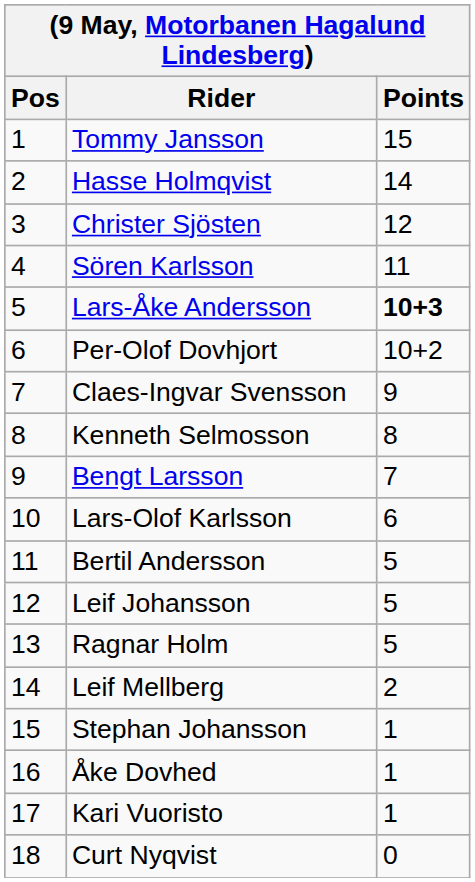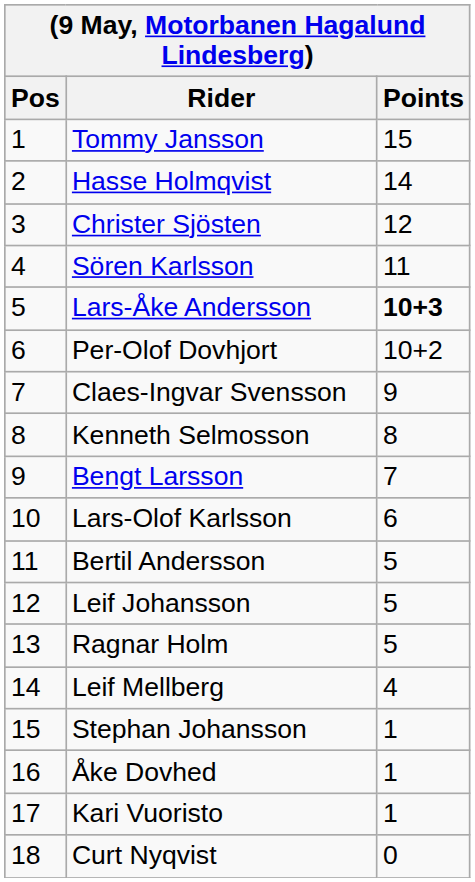 <table class="wikitable">
 <tr>
 <th colspan="6">(9 May, <a href='#'>Motorbanen Hagalund</a><br><a href='#'>Lindesberg</a>)</th>
 </tr>
 <tr>
 <th width=20>Pos</th>
 <th width=180>Rider</th>
 <th width=40>Points</th>
 </tr>
 <tr>
 <td>1</td>
 <td style="text-align:left;"><a href='#'>Tommy Jansson</a></td>
 <td>15</td>
 </tr>
 <tr>
 <td>2</td>
 <td style="text-align:left;"><a href='#'>Hasse Holmqvist</a></td>
 <td>14</td>
 </tr>
 <tr>
 <td>3</td>
 <td style="text-align:left;"><a href='#'>Christer Sjösten</a></td>
 <td>12</td>
 </tr>
 <tr>
 <td>4</td>
 <td style="text-align:left;"><a href='#'>Sören Karlsson</a></td>
 <td>11</td>
 </tr>
 <tr>
 <td>5</td>
 <td style="text-align:left;"><a href='#'>Lars-Åke Andersson</a></td>
 <td><strong>10+3</strong></td>
 </tr>
 <tr>
 <td>6</td>
 <td style="text-align:left;">Per-Olof Dovhjort</td>
 <td>10+2</td>
 </tr>
 <tr>
 <td>7</td>
 <td style="text-align:left;">Claes-Ingvar Svensson</td>
 <td>9</td>
 </tr>
 <tr>
 <td>8</td>
 <td style="text-align:left;">Kenneth Selmosson</td>
 <td>8</td>
 </tr>
 <tr>
 <td>9</td>
 <td style="text-align:left;"><a href='#'>Bengt Larsson</a></td>
 <td>7</td>
 </tr>
 <tr>
 <td>10</td>
 <td style="text-align:left;">Lars-Olof Karlsson</td>
 <td>6</td>
 </tr>
 <tr>
 <td>11</td>
 <td style="text-align:left;">Bertil Andersson</td>
 <td>5</td>
 </tr>
 <tr>
 <td>12</td>
 <td style="text-align:left;">Leif Johansson</td>
 <td>5</td>
 </tr>
 <tr>
 <td>13</td>
 <td style="text-align:left;">Ragnar Holm</td>
 <td>5</td>
 </tr>
 <tr>
 <td>14</td>
 <td style="text-align:left;">Leif Mellberg</td>
-<td>2</td>
+<td>4</td>
 </tr>
 <tr>
 <td>15</td>
 <td style="text-align:left;">Stephan Johansson</td>
 <td>1</td>
 </tr>
 <tr>
 <td>16</td>
 <td style="text-align:left;">Åke Dovhed</td>
 <td>1</td>
 </tr>
 <tr>
 <td>17</td>
 <td style="text-align:left;">Kari Vuoristo</td>
 <td>1</td>
 </tr>
 <tr>
 <td>18</td>
 <td style="text-align:left;">Curt Nyqvist</td>
 <td>0</td>
 </tr>
 </table>
